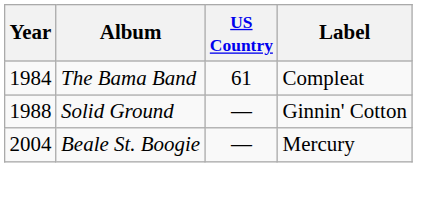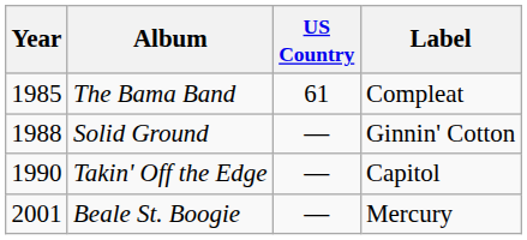 <table class="wikitable">
 <tr>
 <th>Year</th>
 <th>Album</th>
 <th width="45"><small><a href='#'>US Country</a></small></th>
 <th>Label</th>
 </tr>
 <tr>
-<td>1984</td>
+<td>1985</td>
 <td><em>The Bama Band</em></td>
 <td align="center">61</td>
 <td>Compleat</td>
 </tr>
 <tr>
 <td>1988</td>
 <td><em>Solid Ground</em></td>
 <td align="center">—</td>
 <td>Ginnin' Cotton</td>
 </tr>
 <tr>
-<td>2004</td>
+<td>1990</td>
+<td><em>Takin' Off the Edge</em></td>
+<td align="center">—</td>
+<td>Capitol</td>
+</tr>
+<tr>
+<td>2001</td>
 <td><em>Beale St. Boogie</em></td>
 <td align="center">—</td>
 <td>Mercury</td>
 </tr>
 </table>
